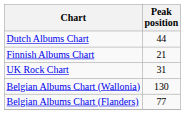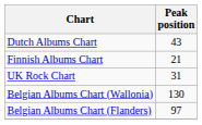 <table class="wikitable">
 <tr>
 <th style="text-align:center;">Chart</th>
 <th style="text-align:center;">Peak<br>position</th>
 </tr>
 <tr>
 <td align="left"><a href='#'>Dutch Albums Chart</a></td>
-<td style="text-align:center;">44</td>
+<td style="text-align:center;">43</td>
 </tr>
 <tr>
 <td align="left"><a href='#'>Finnish Albums Chart</a></td>
 <td style="text-align:center;">21</td>
 </tr>
 <tr>
 <td align="left"><a href='#'>UK Rock Chart</a></td>
 <td style="text-align:center;">31</td>
 </tr>
 <tr>
 <td align="left"><a href='#'>Belgian Albums Chart (Wallonia)</a></td>
 <td style="text-align:center;">130</td>
 </tr>
 <tr>
 <td align="left"><a href='#'>Belgian Albums Chart (Flanders)</a></td>
-<td style="text-align:center;">77</td>
+<td style="text-align:center;">97</td>
 </tr>
 <tr>
 </tr>
 </table>
